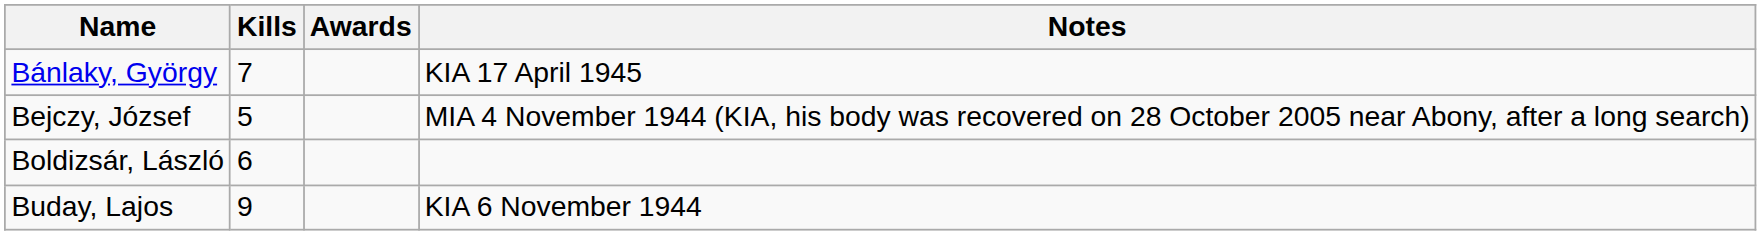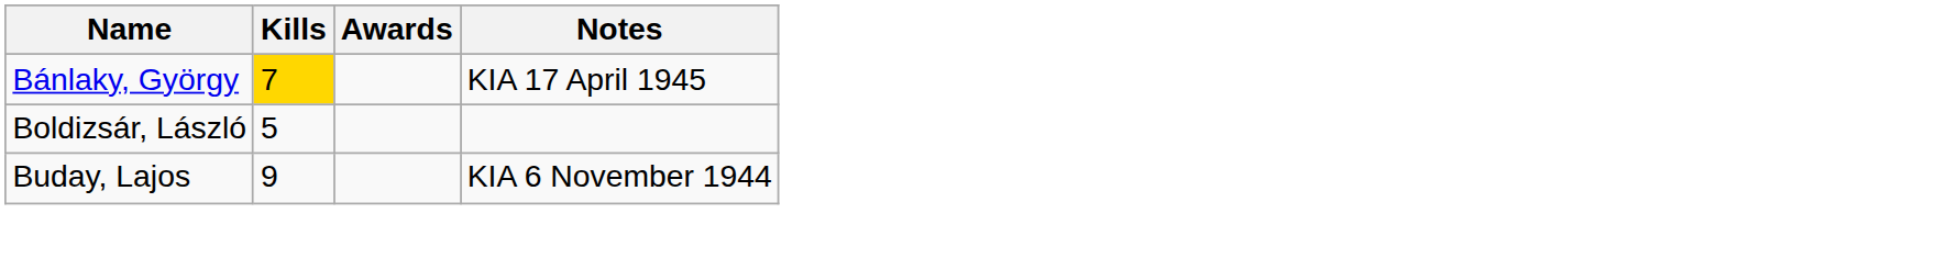 <table class=wikitable>
 <tr>
 <th>Name</th>
 <th>Kills</th>
 <th>Awards</th>
 <th>Notes</th>
 </tr>
 <tr>
 <td><a href='#'>Bánlaky, György</a></td>
-<td>7</td>
+<td style="background: gold;">7</td>
 <td></td>
 <td>KIA 17 April 1945</td>
 </tr>
 <tr>
-<td>Bejczy, József</td>
+<td>Boldizsár, László</td>
 <td>5</td>
-<td></td>
-<td>MIA 4 November 1944 (KIA, his body was recovered on 28 October 2005 near Abony, after a long search)</td>
-</tr>
-<tr>
-<td>Boldizsár, László</td>
-<td>6</td>
 <td></td>
 <td></td>
 </tr>
 <tr>
 <td>Buday, Lajos</td>
 <td>9</td>
 <td></td>
 <td>KIA 6 November 1944</td>
 </tr>
 </table>
